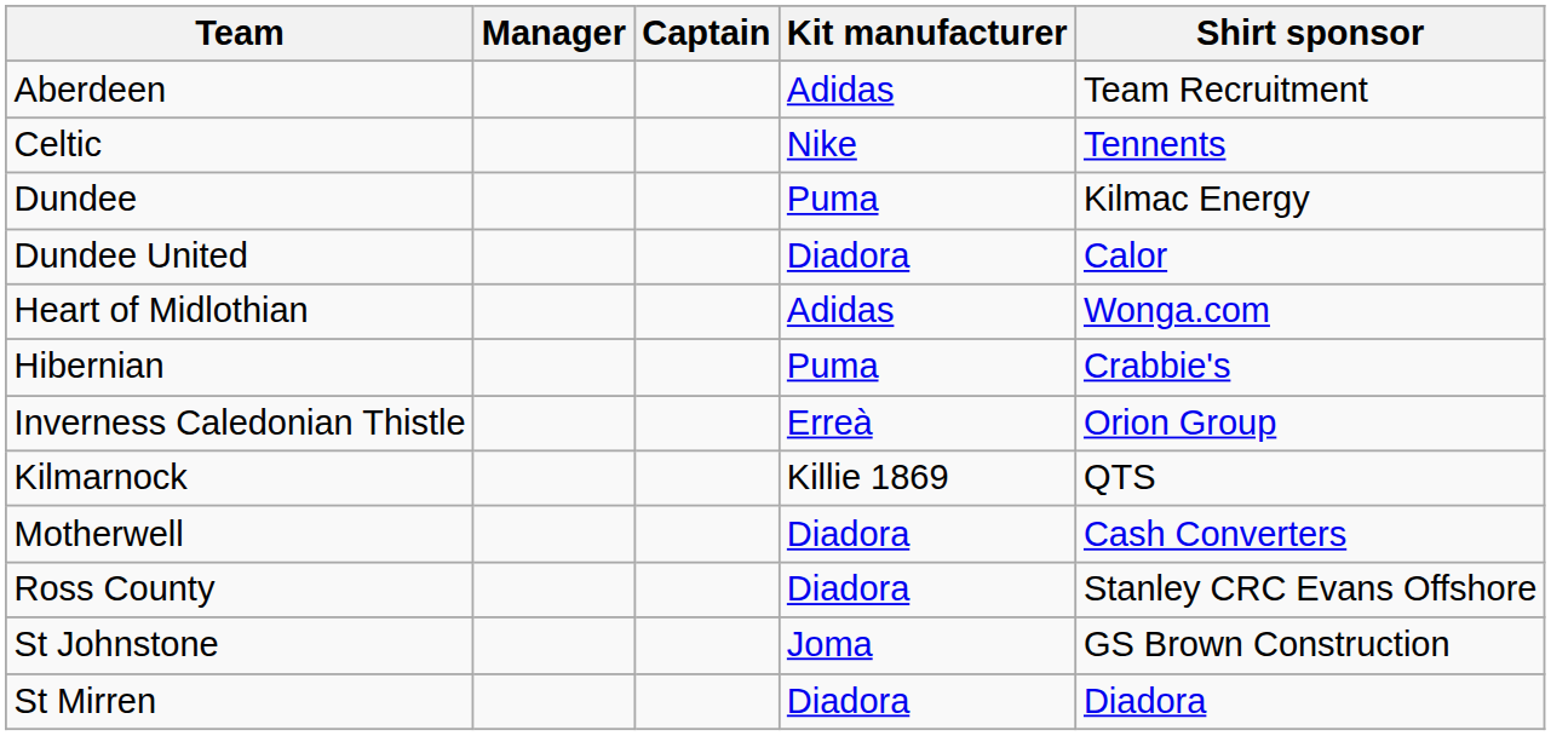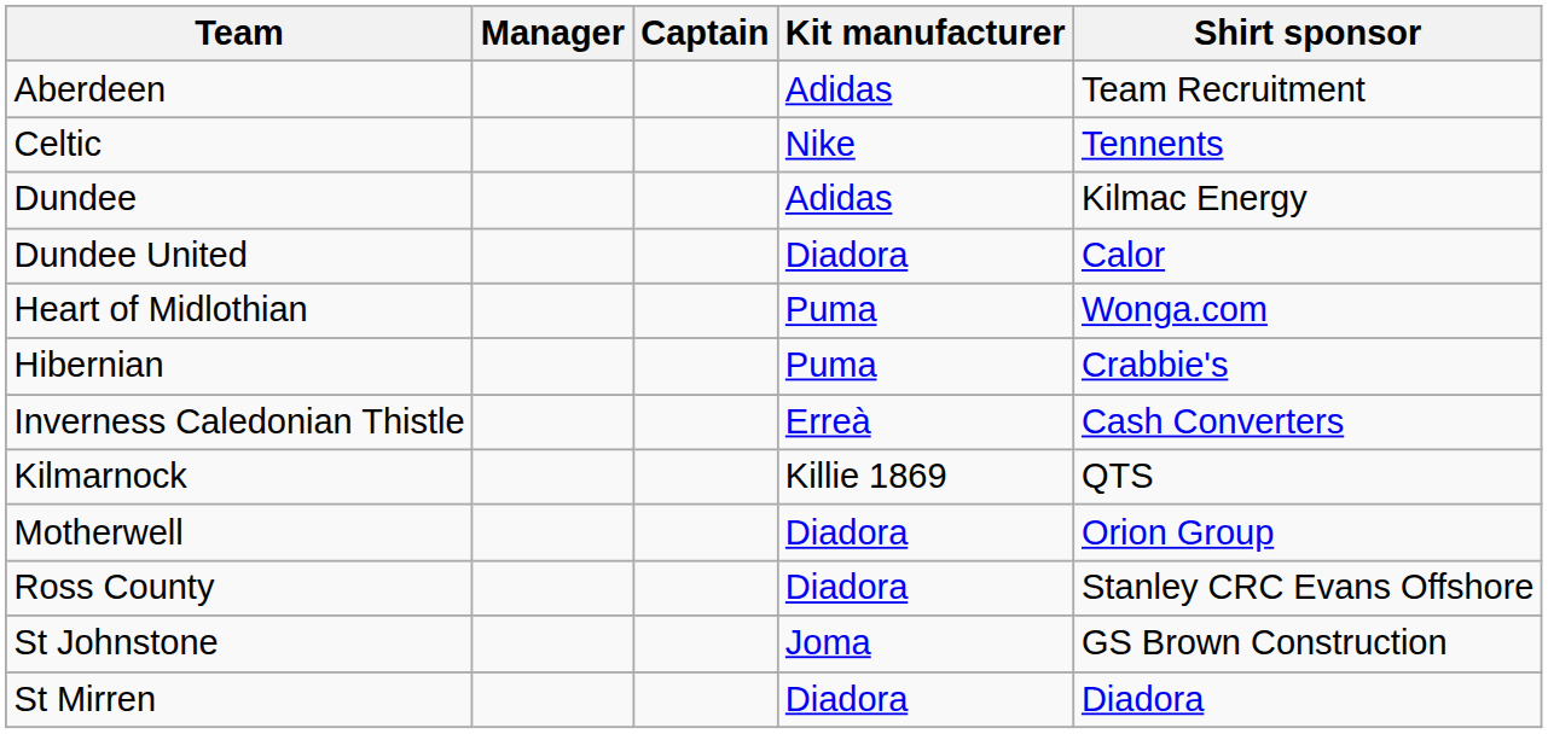 <table class="wikitable sortable">
 <tr>
 <th>Team</th>
 <th>Manager</th>
 <th>Captain</th>
 <th>Kit manufacturer</th>
 <th>Shirt sponsor</th>
 </tr>
 <tr>
 <td>Aberdeen</td>
 <td></td>
 <td></td>
 <td><a href='#'>Adidas</a></td>
 <td>Team Recruitment</td>
 </tr>
 <tr>
 <td>Celtic</td>
 <td></td>
 <td></td>
 <td><a href='#'>Nike</a></td>
 <td><a href='#'>Tennents</a></td>
 </tr>
 <tr>
 <td>Dundee</td>
 <td></td>
 <td></td>
-<td><a href='#'>Puma</a></td>
+<td><a href='#'>Adidas</a></td>
 <td>Kilmac Energy</td>
 </tr>
 <tr>
 <td>Dundee United</td>
 <td></td>
 <td></td>
 <td><a href='#'>Diadora</a></td>
 <td><a href='#'>Calor</a></td>
 </tr>
 <tr>
 <td>Heart of Midlothian</td>
 <td></td>
 <td></td>
-<td><a href='#'>Adidas</a></td>
+<td><a href='#'>Puma</a></td>
 <td><a href='#'>Wonga.com</a></td>
 </tr>
 <tr>
 <td>Hibernian</td>
 <td></td>
 <td></td>
 <td><a href='#'>Puma</a></td>
 <td><a href='#'>Crabbie's</a></td>
 </tr>
 <tr>
 <td>Inverness Caledonian Thistle</td>
 <td></td>
 <td></td>
 <td><a href='#'>Erreà</a></td>
-<td><a href='#'>Orion Group</a></td>
+<td><a href='#'>Cash Converters</a></td>
 </tr>
 <tr>
 <td>Kilmarnock</td>
 <td></td>
 <td></td>
 <td>Killie 1869</td>
 <td>QTS</td>
 </tr>
 <tr>
 <td>Motherwell</td>
 <td></td>
 <td></td>
 <td><a href='#'>Diadora</a></td>
-<td><a href='#'>Cash Converters</a></td>
+<td><a href='#'>Orion Group</a></td>
 </tr>
 <tr>
 <td>Ross County</td>
 <td></td>
 <td></td>
 <td><a href='#'>Diadora</a></td>
 <td>Stanley CRC Evans Offshore</td>
 </tr>
 <tr>
 <td>St Johnstone</td>
 <td></td>
 <td></td>
 <td><a href='#'>Joma</a></td>
 <td>GS Brown Construction</td>
 </tr>
 <tr>
 <td>St Mirren</td>
 <td></td>
 <td></td>
 <td><a href='#'>Diadora</a></td>
 <td><a href='#'>Diadora</a></td>
 </tr>
 </table>
